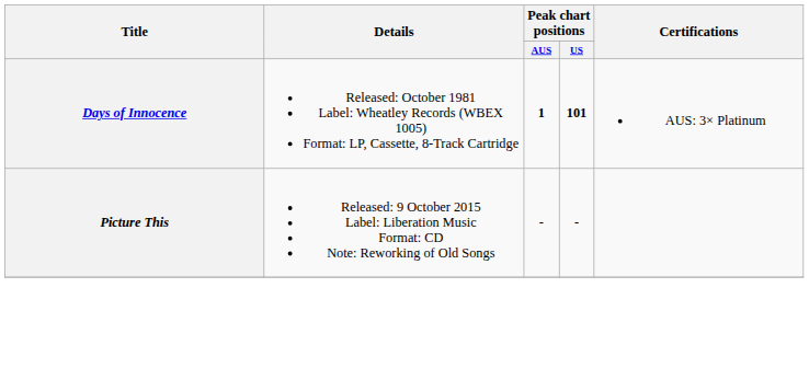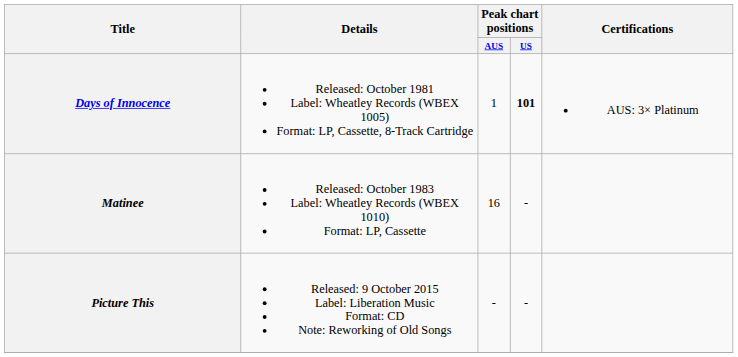 <table class="wikitable plainrowheaders" style="text-align:center;" border="1">
 <tr>
 <th rowspan="2" width="300">Title</th>
 <th rowspan="2" width="300">Details</th>
 <th colspan="2">Peak chart positions</th>
 <th rowspan="2" width="240">Certifications</th>
 </tr>
 <tr>
 <th style="width:3em;font-size:75%"><a href='#'>AUS</a><br></th>
 <th style="width:3em;font-size:75%"><a href='#'>US</a><br></th>
 </tr>
 <tr>
 <th scope="row"><em><a href='#'>Days of Innocence</a></em></th>
 <td><br><ul><li>Released: October 1981</li><li>Label: Wheatley Records (WBEX 1005)</li><li>Format: LP, Cassette, 8-Track Cartridge</li></ul></td>
-<td align="center"><strong>1</strong></td>
+<td align="center">1</td>
 <td><strong>101</strong></td>
 <td><br><ul><li>AUS: 3× Platinum</li></ul></td>
+</tr>
+<tr>
+<th scope="row"><em>Matinee</em></th>
+<td><br><ul><li>Released: October 1983</li><li>Label: Wheatley Records (WBEX 1010)</li><li>Format: LP, Cassette</li></ul></td>
+<td align="center">16</td>
+<td>-</td>
+<td></td>
 </tr>
 <tr>
 <th scope="row"><em>Picture This</em></th>
 <td><br><ul><li>Released: 9 October 2015 </li><li>Label: Liberation Music</li><li>Format: CD</li><li>Note: Reworking of Old Songs</li></ul></td>
 <td align="center">-</td>
 <td>-</td>
 <td></td>
 </tr>
 <tr>
 </tr>
 </table>
